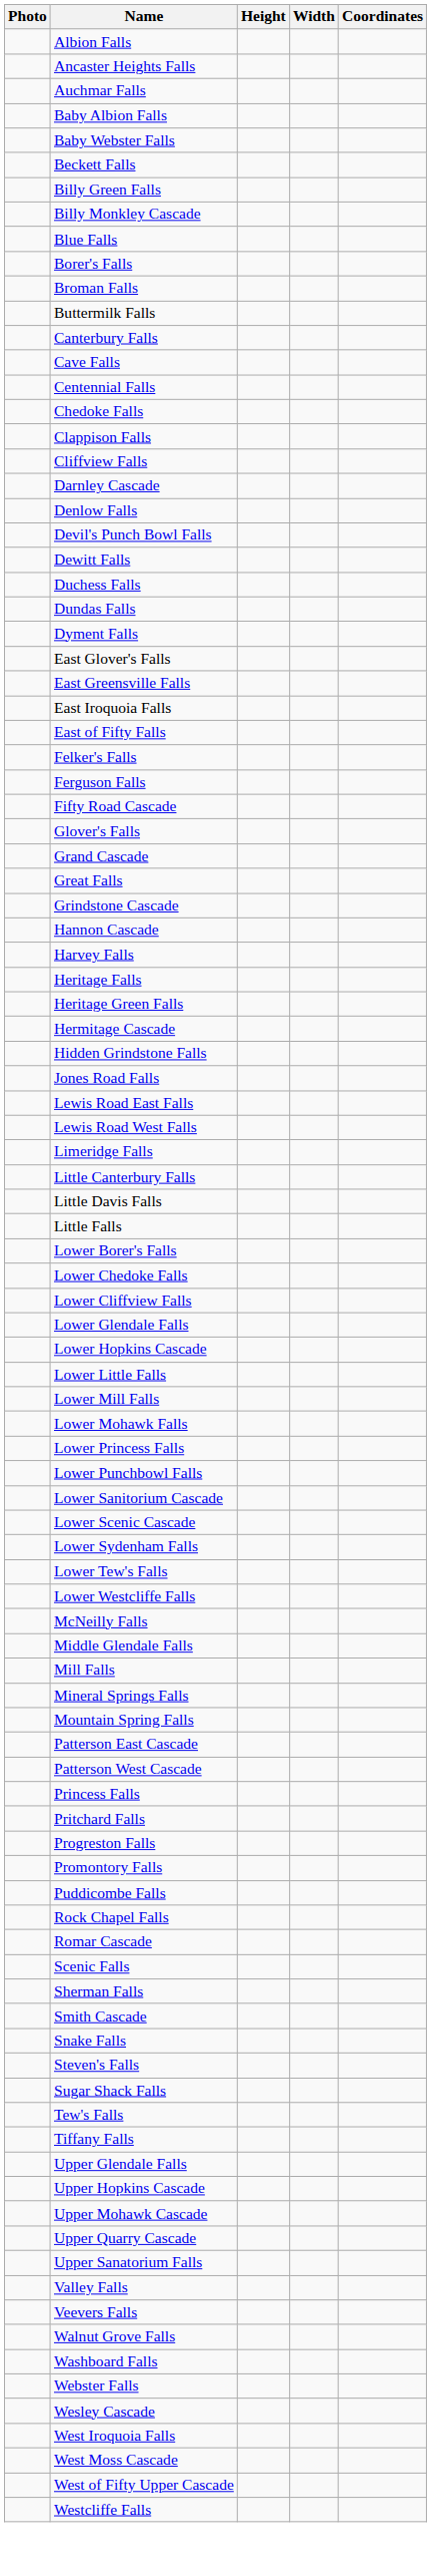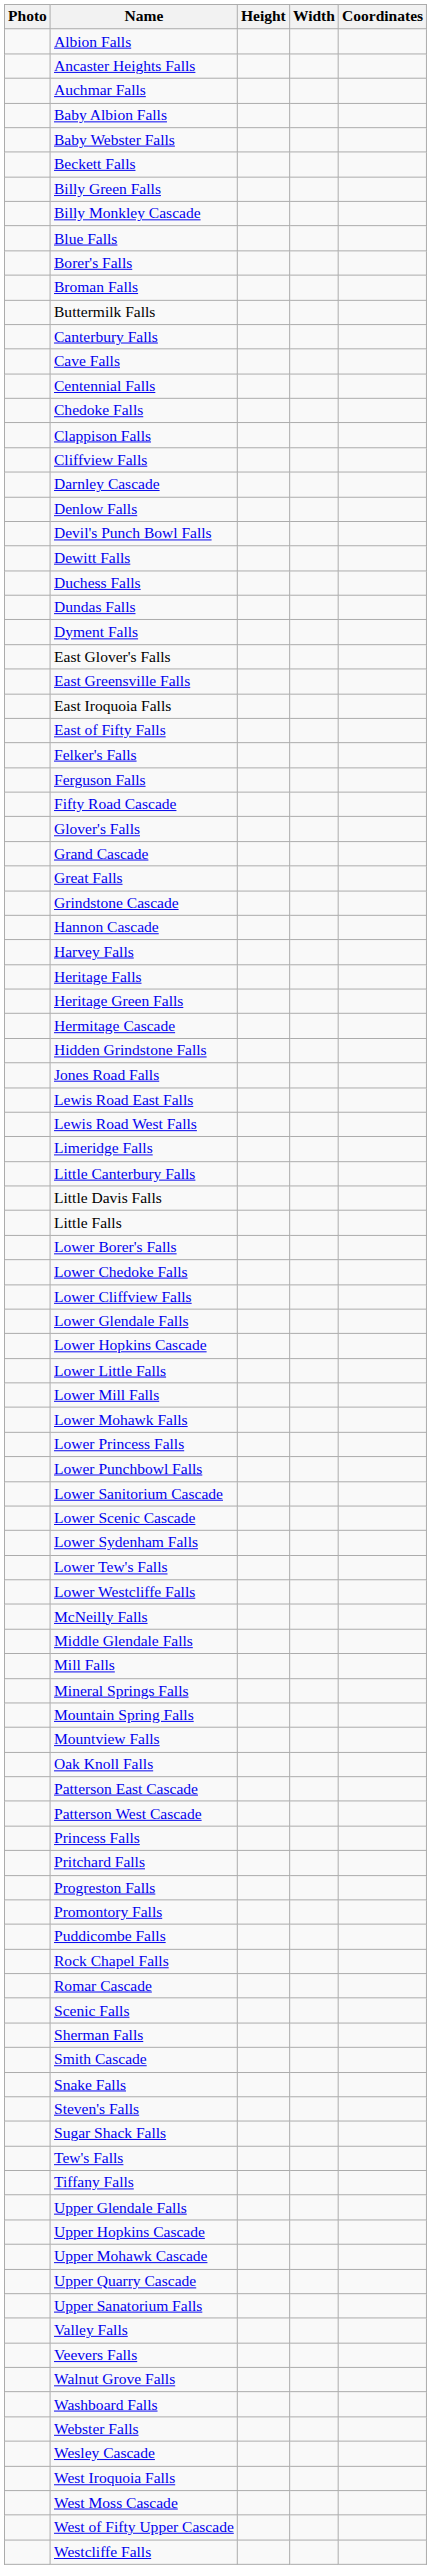 <table class="wikitable">
 <tr>
 <th>Photo</th>
 <th><strong>Name</strong></th>
 <th><strong>Height</strong></th>
 <th><strong>Width</strong></th>
 <th>Coordinates</th>
 </tr>
 <tr>
 <td></td>
 <td><a href='#'>Albion Falls</a></td>
 <td></td>
 <td></td>
 <td></td>
 </tr>
 <tr>
 <td></td>
 <td><a href='#'>Ancaster Heights Falls</a></td>
 <td></td>
 <td></td>
 <td></td>
 </tr>
 <tr>
 <td></td>
 <td><a href='#'>Auchmar Falls</a></td>
 <td></td>
 <td></td>
 <td></td>
 </tr>
 <tr>
 <td></td>
 <td><a href='#'>Baby Albion Falls</a></td>
 <td></td>
 <td></td>
 <td></td>
 </tr>
 <tr>
 <td></td>
 <td><a href='#'>Baby Webster Falls</a></td>
 <td></td>
 <td></td>
 <td></td>
 </tr>
 <tr>
 <td></td>
 <td><a href='#'>Beckett Falls</a></td>
 <td></td>
 <td></td>
 <td></td>
 </tr>
 <tr>
 <td></td>
 <td><a href='#'>Billy Green Falls</a></td>
 <td></td>
 <td></td>
 <td></td>
 </tr>
 <tr>
 <td></td>
 <td><a href='#'>Billy Monkley Cascade</a></td>
 <td></td>
 <td></td>
 <td></td>
 </tr>
 <tr>
 <td></td>
 <td><a href='#'>Blue Falls</a></td>
 <td></td>
 <td></td>
 <td></td>
 </tr>
 <tr>
 <td></td>
 <td><a href='#'>Borer's Falls</a></td>
 <td></td>
 <td></td>
 <td></td>
 </tr>
 <tr>
 <td></td>
 <td><a href='#'>Broman Falls</a></td>
 <td></td>
 <td></td>
 <td></td>
 </tr>
 <tr>
 <td></td>
 <td>Buttermilk Falls</td>
 <td></td>
 <td></td>
 <td></td>
 </tr>
 <tr>
 <td></td>
 <td><a href='#'>Canterbury Falls</a></td>
 <td></td>
 <td></td>
 <td></td>
 </tr>
 <tr>
 <td></td>
 <td><a href='#'>Cave Falls</a></td>
 <td></td>
 <td></td>
 <td></td>
 </tr>
 <tr>
 <td></td>
 <td><a href='#'>Centennial Falls</a></td>
 <td></td>
 <td></td>
 <td></td>
 </tr>
 <tr>
 <td></td>
 <td><a href='#'>Chedoke Falls</a></td>
 <td></td>
 <td></td>
 <td></td>
 </tr>
 <tr>
 <td></td>
 <td><a href='#'>Clappison Falls</a></td>
 <td></td>
 <td></td>
 <td></td>
 </tr>
 <tr>
 <td></td>
 <td><a href='#'>Cliffview Falls</a></td>
 <td></td>
 <td></td>
 <td></td>
 </tr>
 <tr>
 <td></td>
 <td><a href='#'>Darnley Cascade</a></td>
 <td></td>
 <td></td>
 <td></td>
 </tr>
 <tr>
 <td></td>
 <td><a href='#'>Denlow Falls</a></td>
 <td></td>
 <td></td>
 <td></td>
 </tr>
 <tr>
 <td></td>
 <td><a href='#'>Devil's Punch Bowl Falls</a></td>
 <td></td>
 <td></td>
 <td></td>
 </tr>
 <tr>
 <td></td>
 <td><a href='#'>Dewitt Falls</a></td>
 <td></td>
 <td></td>
 <td></td>
 </tr>
 <tr>
 <td></td>
 <td><a href='#'>Duchess Falls</a></td>
 <td></td>
 <td></td>
 <td></td>
 </tr>
 <tr>
 <td></td>
 <td><a href='#'>Dundas Falls</a></td>
 <td></td>
 <td></td>
 <td></td>
 </tr>
 <tr>
 <td></td>
 <td><a href='#'>Dyment Falls</a></td>
 <td></td>
 <td></td>
 <td></td>
 </tr>
 <tr>
 <td></td>
 <td>East Glover's Falls</td>
 <td></td>
 <td></td>
 <td></td>
 </tr>
 <tr>
 <td></td>
 <td><a href='#'>East Greensville Falls</a></td>
 <td></td>
 <td></td>
 <td></td>
 </tr>
 <tr>
 <td></td>
 <td>East Iroquoia Falls</td>
 <td></td>
 <td></td>
 <td></td>
 </tr>
 <tr>
 <td></td>
 <td><a href='#'>East of Fifty Falls</a></td>
 <td></td>
 <td></td>
 <td></td>
 </tr>
 <tr>
 <td></td>
 <td><a href='#'>Felker's Falls</a></td>
 <td></td>
 <td></td>
 <td></td>
 </tr>
 <tr>
 <td></td>
 <td><a href='#'>Ferguson Falls</a></td>
 <td></td>
 <td></td>
 <td></td>
 </tr>
 <tr>
 <td></td>
 <td><a href='#'>Fifty Road Cascade</a></td>
 <td></td>
 <td></td>
 <td></td>
 </tr>
 <tr>
 <td></td>
 <td><a href='#'>Glover's Falls</a></td>
 <td></td>
 <td></td>
 <td></td>
 </tr>
 <tr>
 <td></td>
 <td><a href='#'>Grand Cascade</a></td>
 <td></td>
 <td></td>
 <td></td>
 </tr>
 <tr>
 <td></td>
 <td><a href='#'>Great Falls</a></td>
 <td></td>
 <td></td>
 <td></td>
 </tr>
 <tr>
 <td></td>
 <td><a href='#'>Grindstone Cascade</a></td>
 <td></td>
 <td></td>
 <td></td>
 </tr>
 <tr>
 <td></td>
 <td><a href='#'>Hannon Cascade</a></td>
 <td></td>
 <td></td>
 <td></td>
 </tr>
 <tr>
 <td></td>
 <td><a href='#'>Harvey Falls</a></td>
 <td></td>
 <td></td>
 <td></td>
 </tr>
 <tr>
 <td></td>
 <td><a href='#'>Heritage Falls</a></td>
 <td></td>
 <td></td>
 <td></td>
 </tr>
 <tr>
 <td></td>
 <td><a href='#'>Heritage Green Falls</a></td>
 <td></td>
 <td></td>
 <td></td>
 </tr>
 <tr>
 <td></td>
 <td><a href='#'>Hermitage Cascade</a></td>
 <td></td>
 <td></td>
 <td></td>
 </tr>
 <tr>
 <td></td>
 <td><a href='#'>Hidden Grindstone Falls</a></td>
 <td></td>
 <td></td>
 <td></td>
 </tr>
 <tr>
 <td></td>
 <td><a href='#'>Jones Road Falls</a></td>
 <td></td>
 <td></td>
 <td></td>
 </tr>
 <tr>
 <td></td>
 <td><a href='#'>Lewis Road East Falls</a></td>
 <td></td>
 <td></td>
 <td></td>
 </tr>
 <tr>
 <td></td>
 <td><a href='#'>Lewis Road West Falls</a></td>
 <td></td>
 <td></td>
 <td></td>
 </tr>
 <tr>
 <td></td>
 <td><a href='#'>Limeridge Falls</a></td>
 <td></td>
 <td></td>
 <td></td>
 </tr>
 <tr>
 <td></td>
 <td><a href='#'>Little Canterbury Falls</a></td>
 <td></td>
 <td></td>
 <td></td>
 </tr>
 <tr>
 <td></td>
 <td>Little Davis Falls</td>
 <td></td>
 <td></td>
 <td></td>
 </tr>
 <tr>
 <td></td>
 <td>Little Falls</td>
 <td></td>
 <td></td>
 <td></td>
 </tr>
 <tr>
 <td></td>
 <td><a href='#'>Lower Borer's Falls</a></td>
 <td></td>
 <td></td>
 <td></td>
 </tr>
 <tr>
 <td></td>
 <td><a href='#'>Lower Chedoke Falls</a></td>
 <td></td>
 <td></td>
 <td></td>
 </tr>
 <tr>
 <td></td>
 <td><a href='#'>Lower Cliffview Falls</a></td>
 <td></td>
 <td></td>
 <td></td>
 </tr>
 <tr>
 <td></td>
 <td><a href='#'>Lower Glendale Falls</a></td>
 <td></td>
 <td></td>
 <td></td>
 </tr>
 <tr>
 <td></td>
 <td><a href='#'>Lower Hopkins Cascade</a></td>
 <td></td>
 <td></td>
 <td></td>
 </tr>
 <tr>
 <td></td>
 <td><a href='#'>Lower Little Falls</a></td>
 <td></td>
 <td></td>
 <td></td>
 </tr>
 <tr>
 <td></td>
 <td><a href='#'>Lower Mill Falls</a></td>
 <td></td>
 <td></td>
 <td></td>
 </tr>
 <tr>
 <td></td>
 <td><a href='#'>Lower Mohawk Falls</a></td>
 <td></td>
 <td></td>
 <td></td>
 </tr>
 <tr>
 <td></td>
 <td><a href='#'>Lower Princess Falls</a></td>
 <td></td>
 <td></td>
 <td></td>
 </tr>
 <tr>
 <td></td>
 <td><a href='#'>Lower Punchbowl Falls</a></td>
 <td></td>
 <td></td>
 <td></td>
 </tr>
 <tr>
 <td></td>
 <td><a href='#'>Lower Sanitorium Cascade</a></td>
 <td></td>
 <td></td>
 <td></td>
 </tr>
 <tr>
 <td></td>
 <td><a href='#'>Lower Scenic Cascade</a></td>
 <td></td>
 <td></td>
 <td></td>
 </tr>
 <tr>
 <td></td>
 <td><a href='#'>Lower Sydenham Falls</a></td>
 <td></td>
 <td></td>
 <td></td>
 </tr>
 <tr>
 <td></td>
 <td><a href='#'>Lower Tew's Falls</a></td>
 <td></td>
 <td></td>
 <td></td>
 </tr>
 <tr>
 <td></td>
 <td><a href='#'>Lower Westcliffe Falls</a></td>
 <td></td>
 <td></td>
 <td></td>
 </tr>
 <tr>
 <td></td>
 <td><a href='#'>McNeilly Falls</a></td>
 <td></td>
 <td></td>
 <td></td>
 </tr>
 <tr>
 <td></td>
 <td><a href='#'>Middle Glendale Falls</a></td>
 <td></td>
 <td></td>
 <td></td>
 </tr>
 <tr>
 <td></td>
 <td><a href='#'>Mill Falls</a></td>
 <td></td>
 <td></td>
 <td></td>
 </tr>
 <tr>
 <td></td>
 <td><a href='#'>Mineral Springs Falls</a></td>
 <td></td>
 <td></td>
 <td></td>
 </tr>
 <tr>
 <td></td>
 <td><a href='#'>Mountain Spring Falls</a></td>
 <td></td>
 <td></td>
 <td></td>
 </tr>
 <tr>
 <td></td>
+<td><a href='#'>Mountview Falls</a></td>
+<td></td>
+<td></td>
+<td></td>
+</tr>
+<tr>
+<td></td>
+<td><a href='#'>Oak Knoll Falls</a></td>
+<td></td>
+<td></td>
+<td></td>
+</tr>
+<tr>
+<td></td>
 <td><a href='#'>Patterson East Cascade</a></td>
 <td></td>
 <td></td>
 <td></td>
 </tr>
 <tr>
 <td></td>
 <td><a href='#'>Patterson West Cascade</a></td>
 <td></td>
 <td></td>
 <td></td>
 </tr>
 <tr>
 <td></td>
 <td><a href='#'>Princess Falls</a></td>
 <td></td>
 <td></td>
 <td></td>
 </tr>
 <tr>
 <td></td>
 <td><a href='#'>Pritchard Falls</a></td>
 <td></td>
 <td></td>
 <td></td>
 </tr>
 <tr>
 <td></td>
 <td><a href='#'>Progreston Falls</a></td>
 <td></td>
 <td></td>
 <td></td>
 </tr>
 <tr>
 <td></td>
 <td><a href='#'>Promontory Falls</a></td>
 <td></td>
 <td></td>
 <td></td>
 </tr>
 <tr>
 <td></td>
 <td><a href='#'>Puddicombe Falls</a></td>
 <td></td>
 <td></td>
 <td></td>
 </tr>
 <tr>
 <td></td>
 <td><a href='#'>Rock Chapel Falls</a></td>
 <td></td>
 <td></td>
 <td></td>
 </tr>
 <tr>
 <td></td>
 <td><a href='#'>Romar Cascade</a></td>
 <td></td>
 <td></td>
 <td></td>
 </tr>
 <tr>
 <td></td>
 <td><a href='#'>Scenic Falls</a></td>
 <td></td>
 <td></td>
 <td></td>
 </tr>
 <tr>
 <td></td>
 <td><a href='#'>Sherman Falls</a></td>
 <td></td>
 <td></td>
 <td></td>
 </tr>
 <tr>
 <td></td>
 <td><a href='#'>Smith Cascade</a></td>
 <td></td>
 <td></td>
 <td></td>
 </tr>
 <tr>
 <td></td>
 <td><a href='#'>Snake Falls</a></td>
 <td></td>
 <td></td>
 <td></td>
 </tr>
 <tr>
 <td></td>
 <td><a href='#'>Steven's Falls</a></td>
 <td></td>
 <td></td>
 <td></td>
 </tr>
 <tr>
 <td></td>
 <td><a href='#'>Sugar Shack Falls</a></td>
 <td></td>
 <td></td>
 <td></td>
 </tr>
 <tr>
 <td></td>
 <td><a href='#'>Tew's Falls</a></td>
 <td></td>
 <td></td>
 <td></td>
 </tr>
 <tr>
 <td></td>
 <td><a href='#'>Tiffany Falls</a></td>
 <td></td>
 <td></td>
 <td></td>
 </tr>
 <tr>
 <td></td>
 <td><a href='#'>Upper Glendale Falls</a></td>
 <td></td>
 <td></td>
 <td></td>
 </tr>
 <tr>
 <td></td>
 <td><a href='#'>Upper Hopkins Cascade</a></td>
 <td></td>
 <td></td>
 <td></td>
 </tr>
 <tr>
 <td></td>
 <td><a href='#'>Upper Mohawk Cascade</a></td>
 <td></td>
 <td></td>
 <td></td>
 </tr>
 <tr>
 <td></td>
 <td><a href='#'>Upper Quarry Cascade</a></td>
 <td></td>
 <td></td>
 <td></td>
 </tr>
 <tr>
 <td></td>
 <td><a href='#'>Upper Sanatorium Falls</a></td>
 <td></td>
 <td></td>
 <td></td>
 </tr>
 <tr>
 <td></td>
 <td><a href='#'>Valley Falls</a></td>
 <td></td>
 <td></td>
 <td></td>
 </tr>
 <tr>
 <td></td>
 <td><a href='#'>Veevers Falls</a></td>
 <td></td>
 <td></td>
 <td></td>
 </tr>
 <tr>
 <td></td>
 <td><a href='#'>Walnut Grove Falls</a></td>
 <td></td>
 <td></td>
 <td></td>
 </tr>
 <tr>
 <td></td>
 <td><a href='#'>Washboard Falls</a></td>
 <td></td>
 <td></td>
 <td></td>
 </tr>
 <tr>
 <td></td>
 <td><a href='#'>Webster Falls</a></td>
 <td></td>
 <td></td>
 <td></td>
 </tr>
 <tr>
 <td></td>
 <td><a href='#'>Wesley Cascade</a></td>
 <td></td>
 <td></td>
 <td></td>
 </tr>
 <tr>
 <td></td>
 <td><a href='#'>West Iroquoia Falls</a></td>
 <td></td>
 <td></td>
 <td></td>
 </tr>
 <tr>
 <td></td>
 <td><a href='#'>West Moss Cascade</a></td>
 <td></td>
 <td></td>
 <td></td>
 </tr>
 <tr>
 <td></td>
 <td><a href='#'>West of Fifty Upper Cascade</a></td>
 <td></td>
 <td></td>
 <td></td>
 </tr>
 <tr>
 <td></td>
 <td><a href='#'>Westcliffe Falls</a></td>
 <td></td>
 <td></td>
 <td></td>
 </tr>
 </table>
